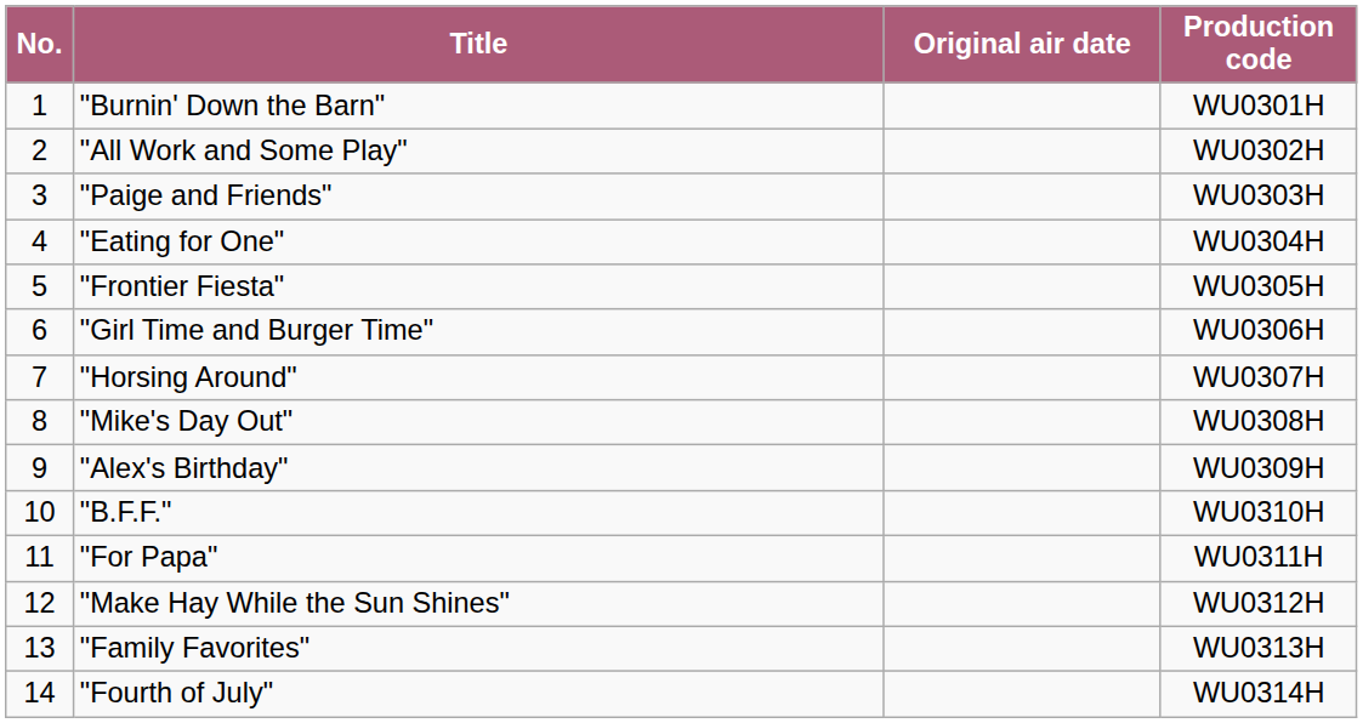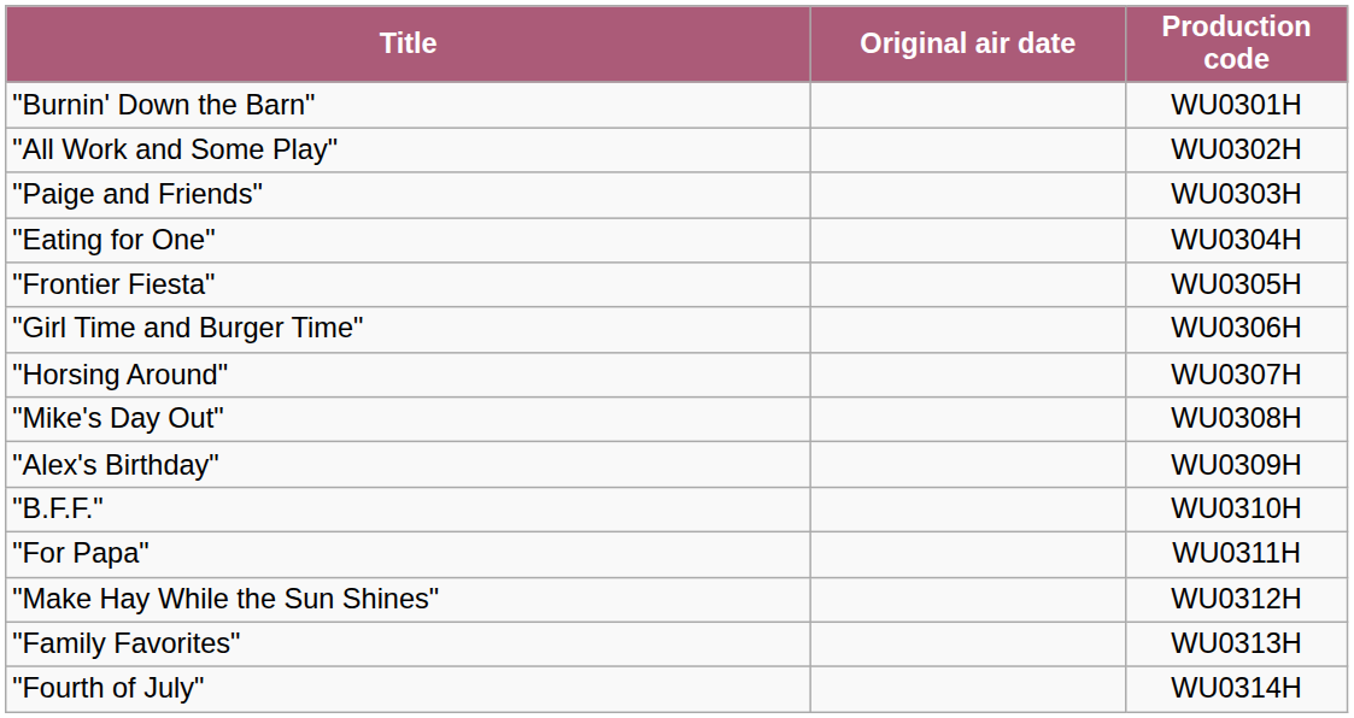 <table class="wikitable plainrowheaders" style="width:60%;">
 <tr>
-<th style="background-color: #ab5b78; color: #FFFFFF;" width=5%>No.</th>
 <th style="background-color: #ab5b78; color: #FFFFFF;" width=60%>Title</th>
 <th style="background-color: #ab5b78; color: #FFFFFF;">Original air date</th>
 <th style="background-color: #ab5b78; color: #FFFFFF;">Production<br>code</th>
 </tr>
 <tr>
-<td align=center>1</td>
 <td>"Burnin' Down the Barn"</td>
 <td align=center></td>
 <td align=center>WU0301H</td>
 </tr>
 <tr>
-<td align=center>2</td>
 <td>"All Work and Some Play"</td>
 <td align=center></td>
 <td align=center>WU0302H</td>
 </tr>
 <tr>
-<td align=center>3</td>
 <td>"Paige and Friends"</td>
 <td align=center></td>
 <td align=center>WU0303H</td>
 </tr>
 <tr>
-<td align=center>4</td>
 <td>"Eating for One"</td>
 <td align=center></td>
 <td align=center>WU0304H</td>
 </tr>
 <tr>
-<td align=center>5</td>
 <td>"Frontier Fiesta"</td>
 <td align=center></td>
 <td align=center>WU0305H</td>
 </tr>
 <tr>
-<td align=center>6</td>
 <td>"Girl Time and Burger Time"</td>
 <td align=center></td>
 <td align=center>WU0306H</td>
 </tr>
 <tr>
-<td align=center>7</td>
 <td>"Horsing Around"</td>
 <td align=center></td>
 <td align=center>WU0307H</td>
 </tr>
 <tr>
-<td align=center>8</td>
 <td>"Mike's Day Out"</td>
 <td align=center></td>
 <td align=center>WU0308H</td>
 </tr>
 <tr>
-<td align=center>9</td>
 <td>"Alex's Birthday"</td>
 <td align=center></td>
 <td align=center>WU0309H</td>
 </tr>
 <tr>
-<td align=center>10</td>
 <td>"B.F.F."</td>
 <td align=center></td>
 <td align=center>WU0310H</td>
 </tr>
 <tr>
-<td align=center>11</td>
 <td>"For Papa"</td>
 <td align=center></td>
 <td align=center>WU0311H</td>
 </tr>
 <tr>
-<td align=center>12</td>
 <td>"Make Hay While the Sun Shines"</td>
 <td align=center></td>
 <td align=center>WU0312H</td>
 </tr>
 <tr>
-<td align=center>13</td>
 <td>"Family Favorites"</td>
 <td align=center></td>
 <td align=center>WU0313H</td>
 </tr>
 <tr>
-<td align=center>14</td>
 <td>"Fourth of July"</td>
 <td align=center></td>
 <td align=center>WU0314H</td>
 </tr>
 </table>
